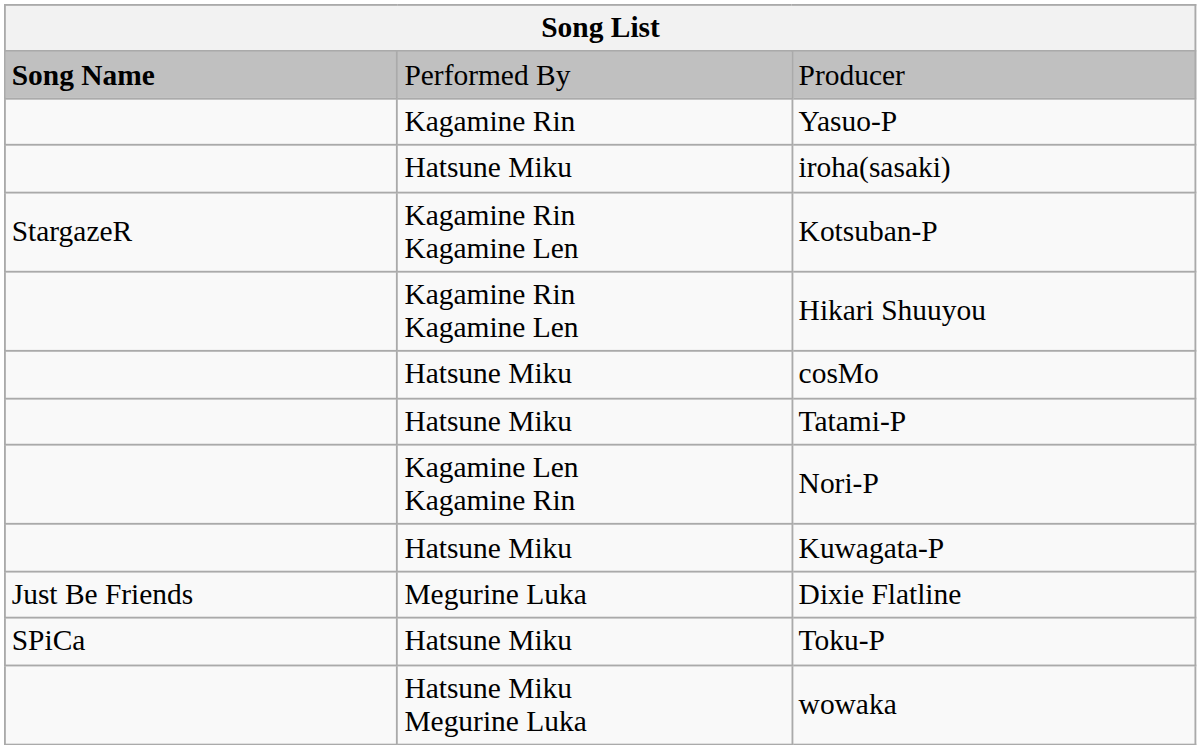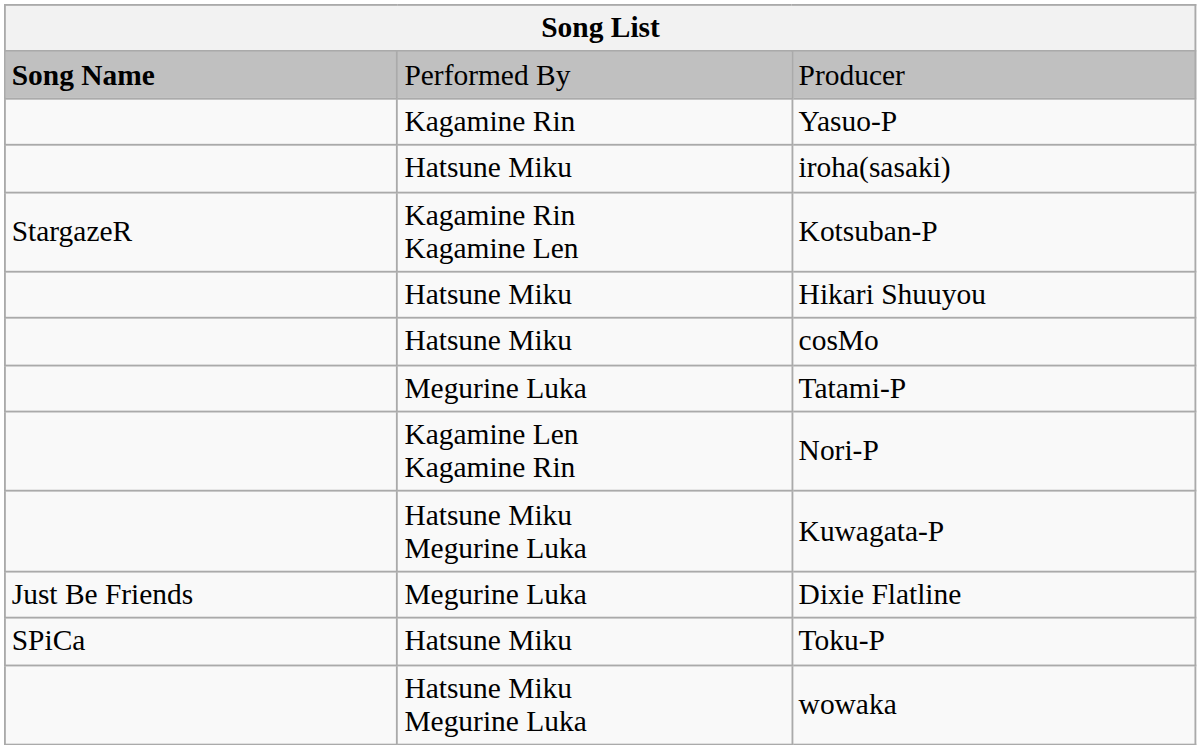 <table class="wikitable">
 <tr>
 <th colspan="3" style="width: 40em">Song List</th>
 </tr>
 <tr>
 <td style="background:silver; color:black"><strong>Song Name</strong></td>
 <td style="background:silver; color:black">Performed By</td>
 <td style="background:silver; color:black">Producer</td>
 </tr>
 <tr>
 <td></td>
 <td>Kagamine Rin</td>
 <td>Yasuo-P</td>
 </tr>
 <tr>
 <td></td>
 <td>Hatsune Miku</td>
 <td>iroha(sasaki)</td>
 </tr>
 <tr>
 <td>StargazeR</td>
 <td>Kagamine Rin<br>Kagamine Len</td>
 <td>Kotsuban-P</td>
 </tr>
 <tr>
 <td></td>
-<td>Kagamine Rin<br>Kagamine Len</td>
+<td>Hatsune Miku</td>
 <td>Hikari Shuuyou</td>
 </tr>
 <tr>
 <td></td>
 <td>Hatsune Miku</td>
 <td>cosMo</td>
 </tr>
 <tr>
 <td></td>
-<td>Hatsune Miku</td>
+<td>Megurine Luka</td>
 <td>Tatami-P</td>
 </tr>
 <tr>
 <td></td>
 <td>Kagamine Len<br>Kagamine Rin</td>
 <td>Nori-P</td>
 </tr>
 <tr>
 <td></td>
-<td>Hatsune Miku</td>
+<td>Hatsune Miku<br>Megurine Luka</td>
 <td>Kuwagata-P</td>
 </tr>
 <tr>
 <td>Just Be Friends</td>
 <td>Megurine Luka</td>
 <td>Dixie Flatline</td>
 </tr>
 <tr>
 <td>SPiCa</td>
 <td>Hatsune Miku</td>
 <td>Toku-P</td>
 </tr>
 <tr>
 <td></td>
 <td>Hatsune Miku<br>Megurine Luka</td>
 <td>wowaka</td>
 </tr>
 </table>
